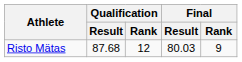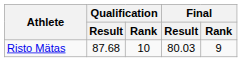 <table class="wikitable" style="font-size:90%;text-align:center;">
 <tr>
 <th rowspan="2" width="100">Athlete</th>
 <th colspan="2" width="80">Qualification</th>
 <th colspan="2" width="80">Final</th>
 </tr>
 <tr>
 <th width="40">Result</th>
 <th width="40">Rank</th>
 <th width="40">Result</th>
 <th width="40">Rank</th>
 </tr>
 <tr>
 <td align="left"><a href='#'>Risto Mätas</a></td>
 <td>87.68</td>
-<td>12</td>
+<td>10</td>
 <td>80.03</td>
 <td>9</td>
 </tr>
 </table>
